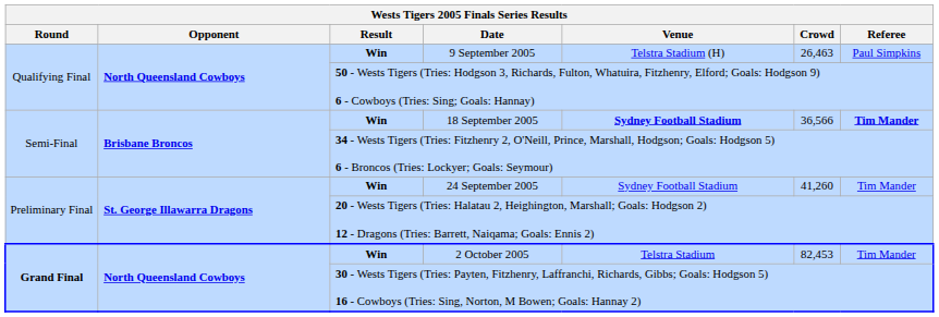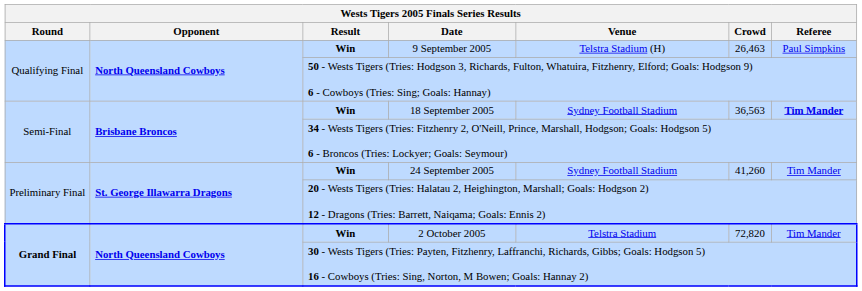 <table class="wikitable" border=1 style="border-collapse:collapse; font-size:90%; text-align:center;" cellpadding=2 cellspacing=2 width=90%>
 <tr bgcolor="#efefef">
 <th colspan="7">Wests Tigers 2005 Finals Series Results</th>
 </tr>
 <tr bgcolor="#efefef">
 <th width=10%>Round</th>
 <th width=25%>Opponent</th>
 <th width=10%>Result</th>
 <th width=15%>Date</th>
 <th width=25%>Venue</th>
 <th width=5%>Crowd</th>
 <th width=10%>Referee</th>
 </tr>
 <tr style="background:#BEDAFF;">
 <td rowspan="2">Qualifying Final</td>
 <td rowspan="2" align=left> <strong><a href='#'>North Queensland Cowboys</a></strong></td>
 <td><strong>Win</strong></td>
 <td>9 September 2005</td>
 <td><a href='#'>Telstra Stadium</a> (H)</td>
 <td>26,463</td>
 <td><a href='#'>Paul Simpkins</a></td>
 </tr>
 <tr>
 <td colspan="5" align="left" style="background:#BEDAFF;"> <strong>50</strong> - Wests Tigers (Tries: Hodgson 3, Richards, Fulton, Whatuira, Fitzhenry, Elford; Goals: Hodgson 9) <br><br> <strong>6</strong> - Cowboys (Tries: Sing; Goals: Hannay)</td>
 </tr>
 <tr style="background:#BEDAFF;">
 <td rowspan="2">Semi-Final</td>
 <td rowspan="2" align=left> <strong><a href='#'>Brisbane Broncos</a></strong></td>
 <td><strong>Win</strong></td>
 <td>18 September 2005</td>
-<td><strong><a href='#'>Sydney Football Stadium</a></strong></td>
-<td>36,566</td>
+<td><a href='#'>Sydney Football Stadium</a></td>
+<td>36,563</td>
 <td><strong><a href='#'>Tim Mander</a></strong></td>
 </tr>
 <tr>
 <td colspan="5" align=left style="background:#BEDAFF;"> <strong>34</strong> - Wests Tigers (Tries: Fitzhenry 2, O'Neill, Prince, Marshall, Hodgson; Goals: Hodgson 5) <br><br> <strong>6</strong> - Broncos (Tries: Lockyer; Goals: Seymour)</td>
 </tr>
 <tr style="background:#BEDAFF;">
 <td rowspan="2">Preliminary Final</td>
 <td rowspan="2" align=left> <strong><a href='#'>St. George Illawarra Dragons</a></strong></td>
 <td><strong>Win</strong></td>
 <td>24 September 2005</td>
 <td><a href='#'>Sydney Football Stadium</a></td>
 <td>41,260</td>
 <td><a href='#'>Tim Mander</a></td>
 </tr>
 <tr style="background:#BEDAFF; border-bottom: 2px solid blue;">
 <td colspan="5" align=left style="background:#BEDAFF;"> <strong>20</strong> - Wests Tigers (Tries: Halatau 2, Heighington, Marshall; Goals: Hodgson 2) <br><br> <strong>12</strong> - Dragons (Tries: Barrett, Naiqama; Goals: Ennis 2)</td>
 </tr>
 <tr style="background:#BEDAFF; border-left: 2px solid blue; border-right: 2px solid blue">
 <td rowspan="2"><strong>Grand Final</strong></td>
 <td rowspan="2" align=left> <strong><a href='#'>North Queensland Cowboys</a></strong></td>
 <td><strong>Win</strong></td>
 <td>2 October 2005</td>
 <td><a href='#'>Telstra Stadium</a></td>
-<td>82,453</td>
+<td>72,820</td>
 <td><a href='#'>Tim Mander</a></td>
 </tr>
 <tr style="border-bottom: 2px solid blue; border-left: 2px solid blue; border-right: 2px solid blue">
 <td colspan="5" align=left style="background:#BEDAFF;"> <strong>30</strong> - Wests Tigers (Tries: Payten, Fitzhenry, Laffranchi, Richards, Gibbs; Goals: Hodgson 5)<br><br> <strong>16</strong> - Cowboys (Tries: Sing, Norton, M Bowen; Goals: Hannay 2)</td>
 </tr>
 </table>
